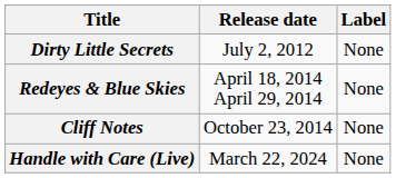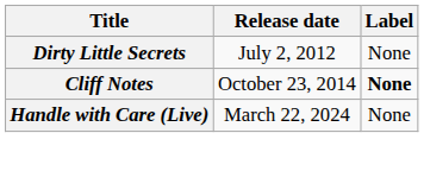 <table class="wikitable plainrowheaders" style="text-align:center;">
 <tr>
 <th scope="col">Title</th>
 <th scope="col">Release date</th>
 <th scope="col">Label</th>
 </tr>
 <tr>
 <th scope="row"><em>Dirty Little Secrets</em></th>
 <td>July 2, 2012</td>
 <td>None</td>
 </tr>
 <tr>
-<th scope="row"><em>Redeyes & Blue Skies</em></th>
-<td>April 18, 2014<br>April 29, 2014</td>
-<td>None</td>
-</tr>
-<tr>
 <th scope="row"><em>Cliff Notes</em></th>
 <td>October 23, 2014</td>
-<td>None</td>
+<td><strong>None</strong></td>
 </tr>
 <tr>
 <th scope="row"><em>Handle with Care (Live)</em></th>
 <td>March 22, 2024</td>
 <td>None</td>
 </tr>
 </table>
